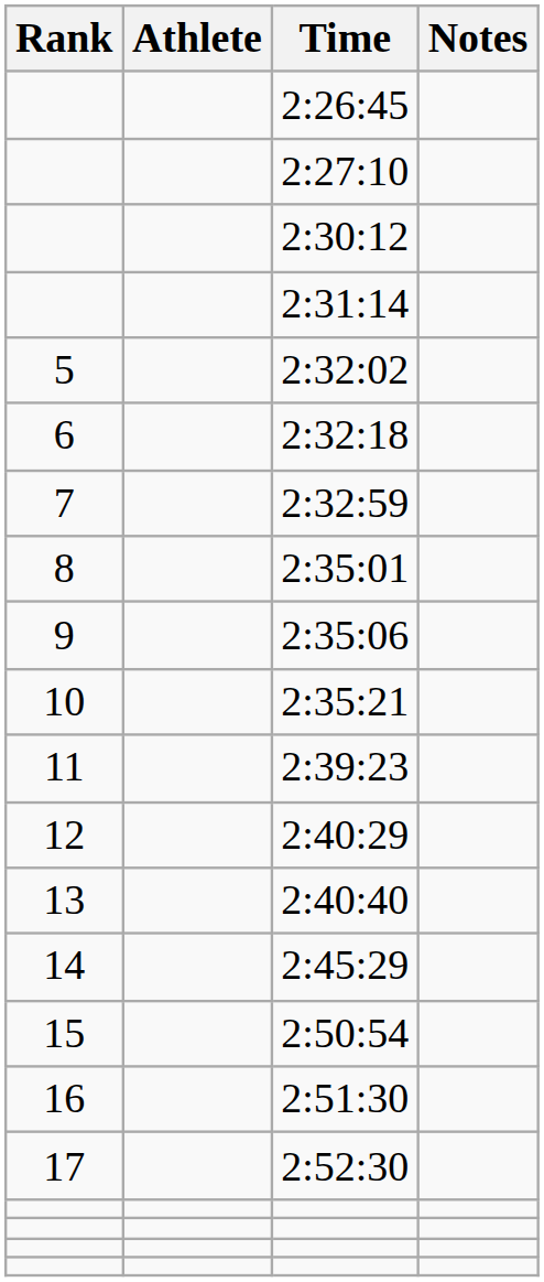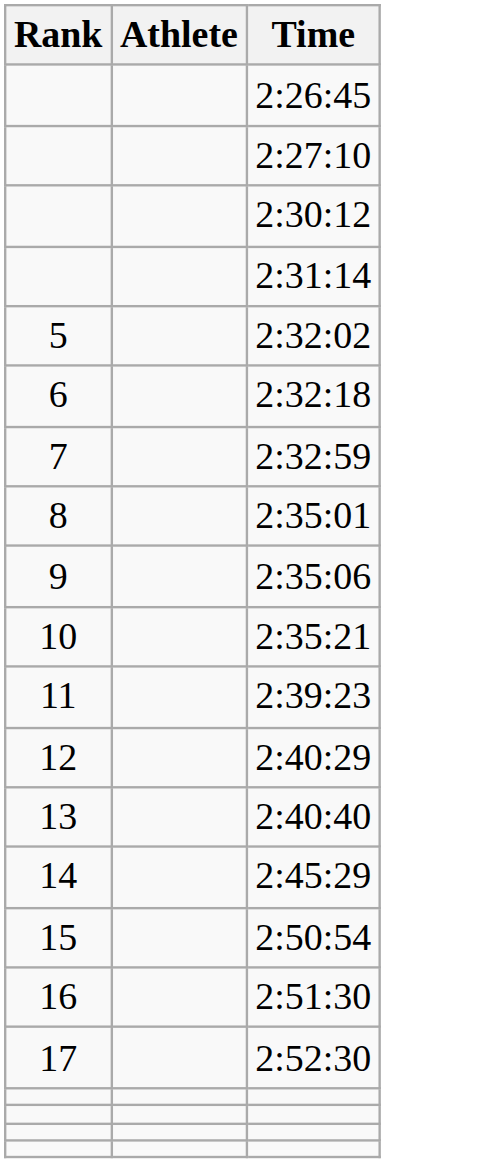 <table class="wikitable sortable" style="text-align:center">
 <tr>
 <th>Rank</th>
 <th>Athlete</th>
 <th>Time</th>
-<th>Notes</th>
 </tr>
 <tr>
 <td></td>
 <td align=left></td>
 <td>2:26:45</td>
-<td></td>
 </tr>
 <tr>
 <td></td>
 <td align=left></td>
 <td>2:27:10</td>
-<td></td>
 </tr>
 <tr>
 <td></td>
 <td align=left></td>
 <td>2:30:12</td>
-<td></td>
 </tr>
 <tr>
 <td></td>
 <td align=left></td>
 <td>2:31:14</td>
-<td></td>
 </tr>
 <tr>
 <td>5</td>
 <td align=left></td>
 <td>2:32:02</td>
-<td></td>
 </tr>
 <tr>
 <td>6</td>
 <td align=left></td>
 <td>2:32:18</td>
-<td></td>
 </tr>
 <tr>
 <td>7</td>
 <td align=left></td>
 <td>2:32:59</td>
-<td></td>
 </tr>
 <tr>
 <td>8</td>
 <td align=left></td>
 <td>2:35:01</td>
-<td></td>
 </tr>
 <tr>
 <td>9</td>
 <td align=left></td>
 <td>2:35:06</td>
-<td></td>
 </tr>
 <tr>
 <td>10</td>
 <td align=left></td>
 <td>2:35:21</td>
-<td></td>
 </tr>
 <tr>
 <td>11</td>
 <td align=left></td>
 <td>2:39:23</td>
-<td></td>
 </tr>
 <tr>
 <td>12</td>
 <td align=left></td>
 <td>2:40:29</td>
-<td></td>
 </tr>
 <tr>
 <td>13</td>
 <td align=left></td>
 <td>2:40:40</td>
-<td></td>
 </tr>
 <tr>
 <td>14</td>
 <td align=left></td>
 <td>2:45:29</td>
-<td></td>
 </tr>
 <tr>
 <td>15</td>
 <td align=left></td>
 <td>2:50:54</td>
-<td></td>
 </tr>
 <tr>
 <td>16</td>
 <td align=left></td>
 <td>2:51:30</td>
-<td></td>
 </tr>
 <tr>
 <td>17</td>
 <td align=left></td>
 <td>2:52:30</td>
+</tr>
+<tr>
+<td></td>
+<td align=left></td>
 <td></td>
 </tr>
 <tr>
 <td></td>
 <td align=left></td>
 <td></td>
+</tr>
+<tr>
+<td></td>
+<td align=left></td>
 <td></td>
 </tr>
 <tr>
 <td></td>
 <td align=left></td>
 <td></td>
-<td></td>
-</tr>
-<tr>
-<td></td>
-<td align=left></td>
-<td></td>
-<td></td>
-</tr>
-<tr>
-<td></td>
-<td align=left></td>
-<td></td>
-<td></td>
 </tr>
 </table>
